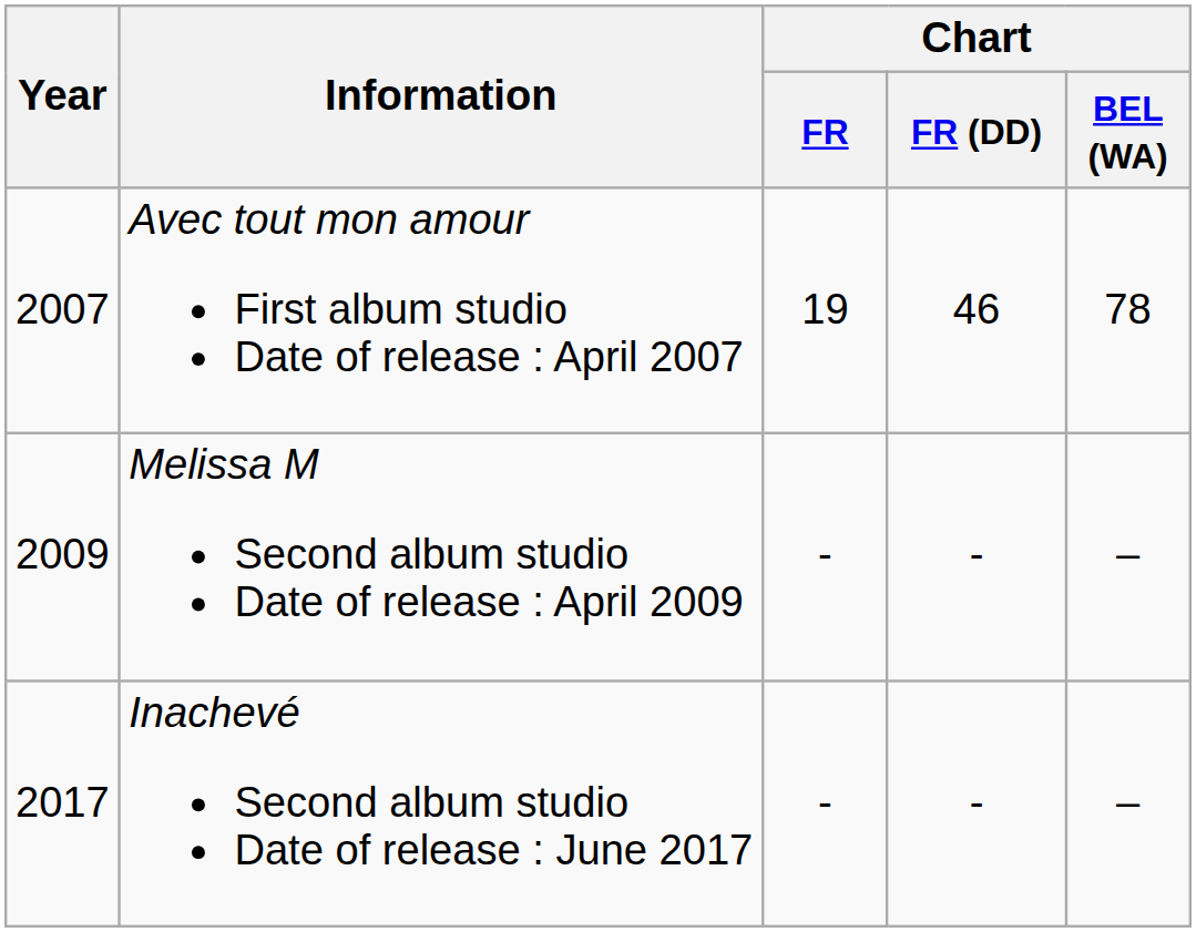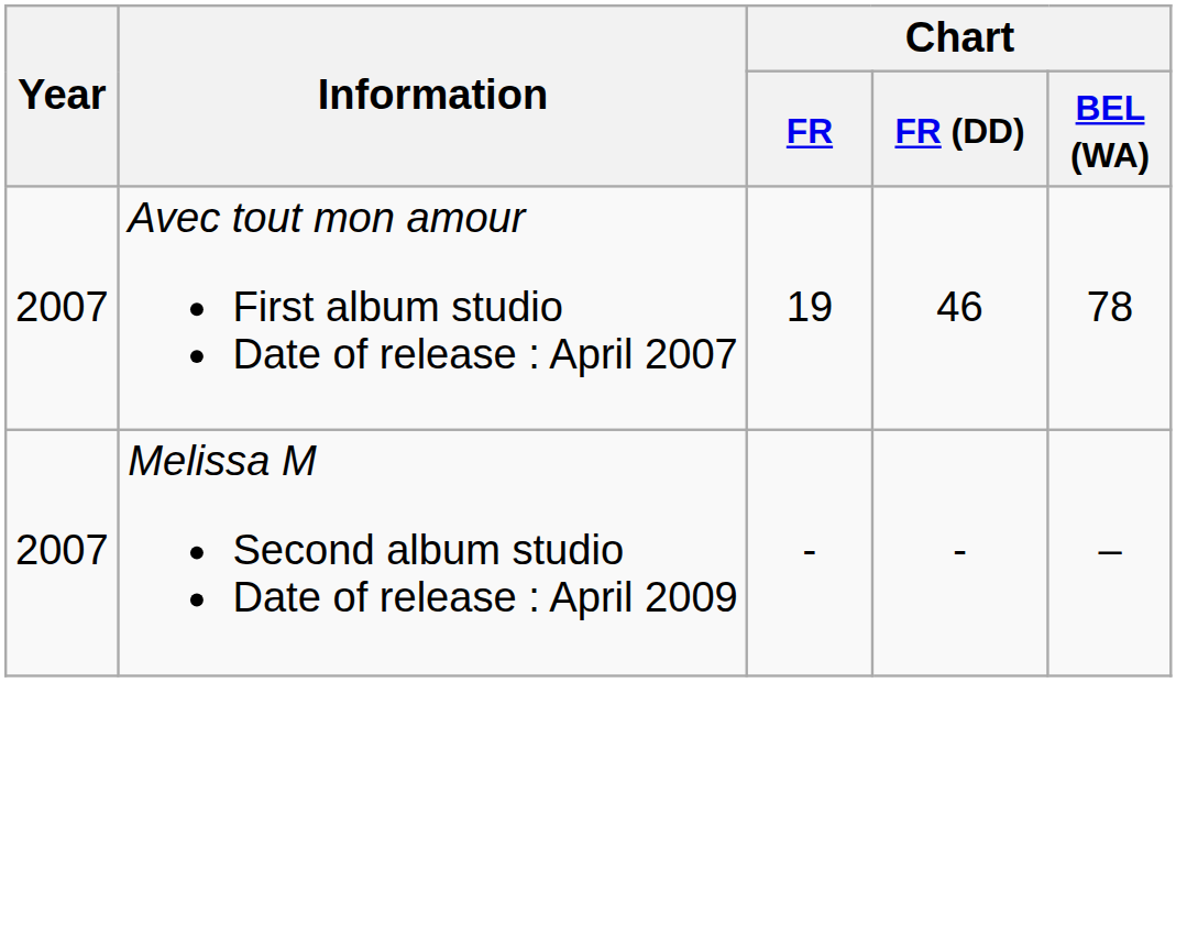 <table class="wikitable">
 <tr>
 <th align="center" rowspan="2">Year</th>
 <th align="center" rowspan="2">Information</th>
 <th align="center" colspan="3">Chart</th>
 </tr>
 <tr>
 <th width="40"><small><a href='#'>FR</a></small></th>
 <th width="60"><small><a href='#'>FR</a> (DD)</small></th>
 <th width="40"><small><a href='#'>BEL</a> (WA)</small></th>
 </tr>
 <tr>
 <td>2007</td>
 <td><em>Avec tout mon amour</em><br><ul><li>First album studio</li><li>Date of release : April 2007</li></ul></td>
 <td align="center">19</td>
 <td align="center">46</td>
 <td align="center">78</td>
 </tr>
 <tr>
-<td>2009</td>
+<td>2007</td>
 <td><em>Melissa M</em><br><ul><li>Second album studio</li><li>Date of release : April 2009</li></ul></td>
 <td align="center">-</td>
 <td align="center">-</td>
 <td align="center">–</td>
 </tr>
-<tr>
-<td>2017</td>
-<td><em>Inachevé</em><br><ul><li>Second album studio</li><li>Date of release : June 2017</li></ul></td>
-<td align="center">-</td>
-<td align="center">-</td>
-<td align="center">–</td>
-</tr>
 </table>
